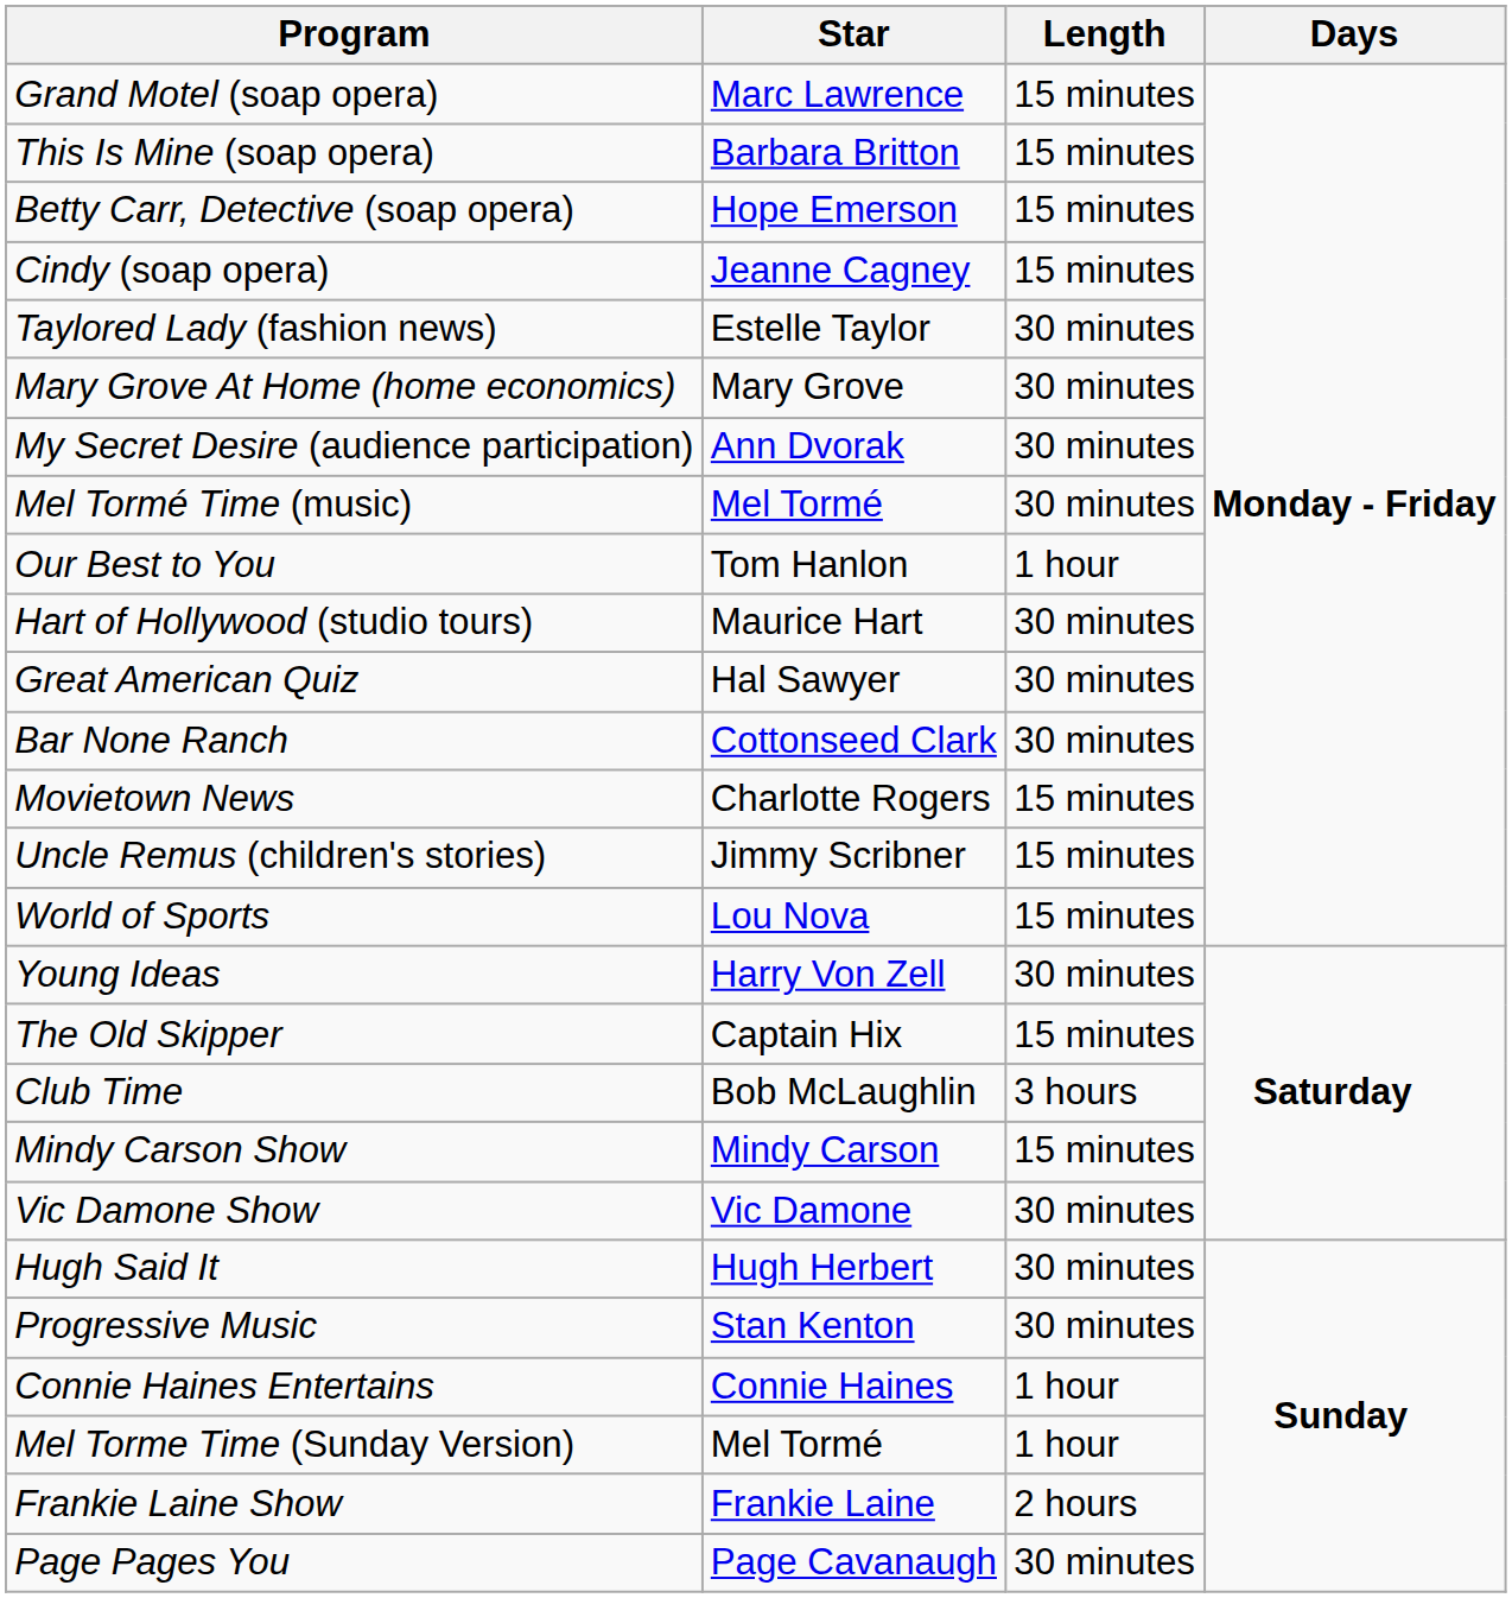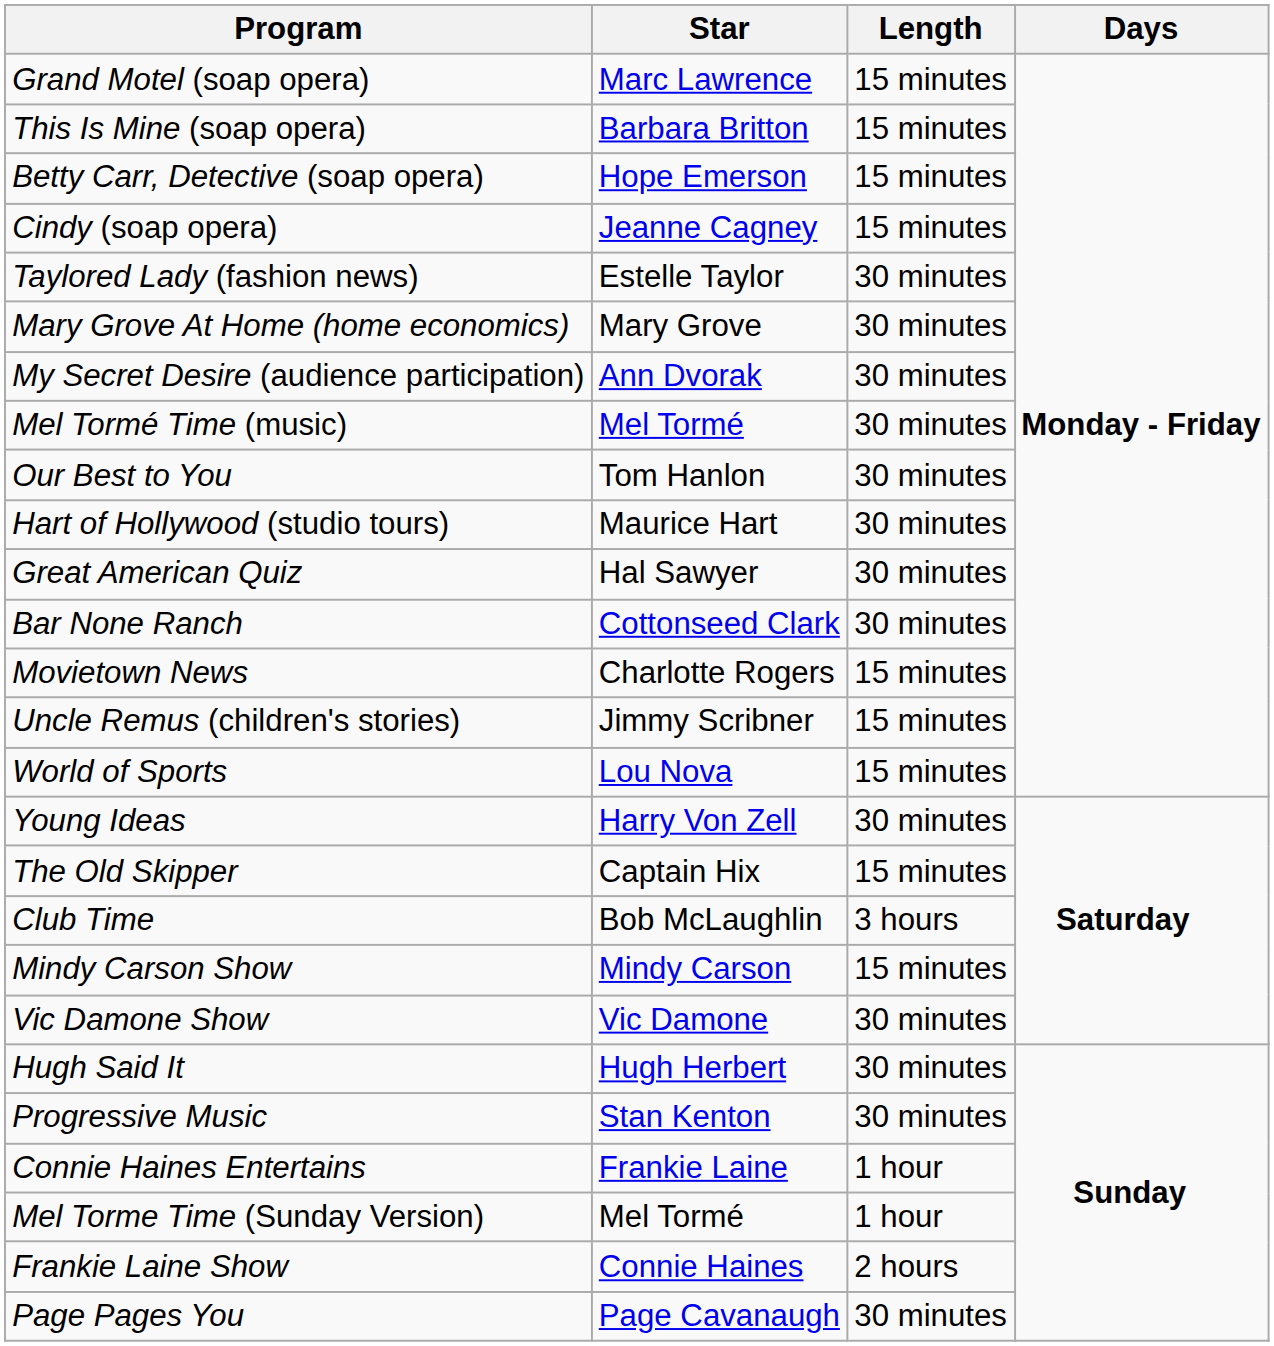 <table class="wikitable">
 <tr>
 <th>Program</th>
 <th>Star</th>
 <th>Length</th>
 <th>Days</th>
 </tr>
 <tr>
 <td><em>Grand Motel</em> (soap opera)</td>
 <td><a href='#'>Marc Lawrence</a></td>
 <td>15 minutes</td>
 <td rowspan="15"><strong>Monday - Friday</strong></td>
 </tr>
 <tr>
 <td><em>This Is Mine</em> (soap opera)</td>
 <td><a href='#'>Barbara Britton</a></td>
 <td>15 minutes</td>
 </tr>
 <tr>
 <td><em>Betty Carr, Detective</em> (soap opera)</td>
 <td><a href='#'>Hope Emerson</a></td>
 <td>15 minutes</td>
 </tr>
 <tr>
 <td><em>Cindy</em> (soap opera)</td>
 <td><a href='#'>Jeanne Cagney</a></td>
 <td>15 minutes</td>
 </tr>
 <tr>
 <td><em>Taylored Lady</em> (fashion news)</td>
 <td>Estelle Taylor</td>
 <td>30 minutes</td>
 </tr>
 <tr>
 <td><em>Mary Grove At Home (home economics)</em></td>
 <td>Mary Grove</td>
 <td>30 minutes</td>
 </tr>
 <tr>
 <td><em>My Secret Desire</em> (audience participation)</td>
 <td><a href='#'>Ann Dvorak</a></td>
 <td>30 minutes</td>
 </tr>
 <tr>
 <td><em>Mel Tormé Time</em> (music)</td>
 <td><a href='#'>Mel Tormé</a></td>
 <td>30 minutes</td>
 </tr>
 <tr>
 <td><em>Our Best to You</em></td>
 <td>Tom Hanlon</td>
-<td>1 hour</td>
+<td>30 minutes</td>
 </tr>
 <tr>
 <td><em>Hart of Hollywood</em> (studio tours)</td>
 <td>Maurice Hart</td>
 <td>30 minutes</td>
 </tr>
 <tr>
 <td><em>Great American Quiz</em></td>
 <td>Hal Sawyer</td>
 <td>30 minutes</td>
 </tr>
 <tr>
 <td><em>Bar None Ranch</em></td>
 <td><a href='#'>Cottonseed Clark</a></td>
 <td>30 minutes</td>
 </tr>
 <tr>
 <td><em>Movietown News</em></td>
 <td>Charlotte Rogers</td>
 <td>15 minutes</td>
 </tr>
 <tr>
 <td><em>Uncle Remus</em> (children's stories)</td>
 <td>Jimmy Scribner</td>
 <td>15 minutes</td>
 </tr>
 <tr>
 <td><em>World of Sports</em></td>
 <td><a href='#'>Lou Nova</a></td>
 <td>15 minutes</td>
 </tr>
 <tr>
 <td><em>Young Ideas</em></td>
 <td><a href='#'>Harry Von Zell</a></td>
 <td>30 minutes</td>
 <td rowspan=5>    <strong>Saturday</strong></td>
 </tr>
 <tr>
 <td><em>The Old Skipper</em></td>
 <td>Captain Hix</td>
 <td>15 minutes</td>
 </tr>
 <tr>
 <td><em>Club Time</em></td>
 <td>Bob McLaughlin</td>
 <td>3 hours</td>
 </tr>
 <tr>
 <td><em>Mindy Carson Show</em></td>
 <td><a href='#'>Mindy Carson</a></td>
 <td>15 minutes</td>
 </tr>
 <tr>
 <td><em>Vic Damone Show</em></td>
 <td><a href='#'>Vic Damone</a></td>
 <td>30 minutes</td>
 </tr>
 <tr>
 <td><em>Hugh Said It</em></td>
 <td><a href='#'>Hugh Herbert</a></td>
 <td>30 minutes</td>
 <td rowspan="6">      <strong>Sunday</strong></td>
 </tr>
 <tr>
 <td><em>Progressive Music</em></td>
 <td><a href='#'>Stan Kenton</a></td>
 <td>30 minutes</td>
 </tr>
 <tr>
 <td><em>Connie Haines Entertains</em></td>
-<td><a href='#'>Connie Haines</a></td>
+<td><a href='#'>Frankie Laine</a></td>
 <td>1 hour</td>
 </tr>
 <tr>
 <td><em>Mel Torme Time</em> (Sunday Version)</td>
 <td>Mel Tormé</td>
 <td>1 hour</td>
 </tr>
 <tr>
 <td><em>Frankie Laine Show</em></td>
-<td><a href='#'>Frankie Laine</a></td>
+<td><a href='#'>Connie Haines</a></td>
 <td>2 hours</td>
 </tr>
 <tr>
 <td><em>Page Pages You</em></td>
 <td><a href='#'>Page Cavanaugh</a></td>
 <td>30 minutes</td>
 </tr>
 </table>
